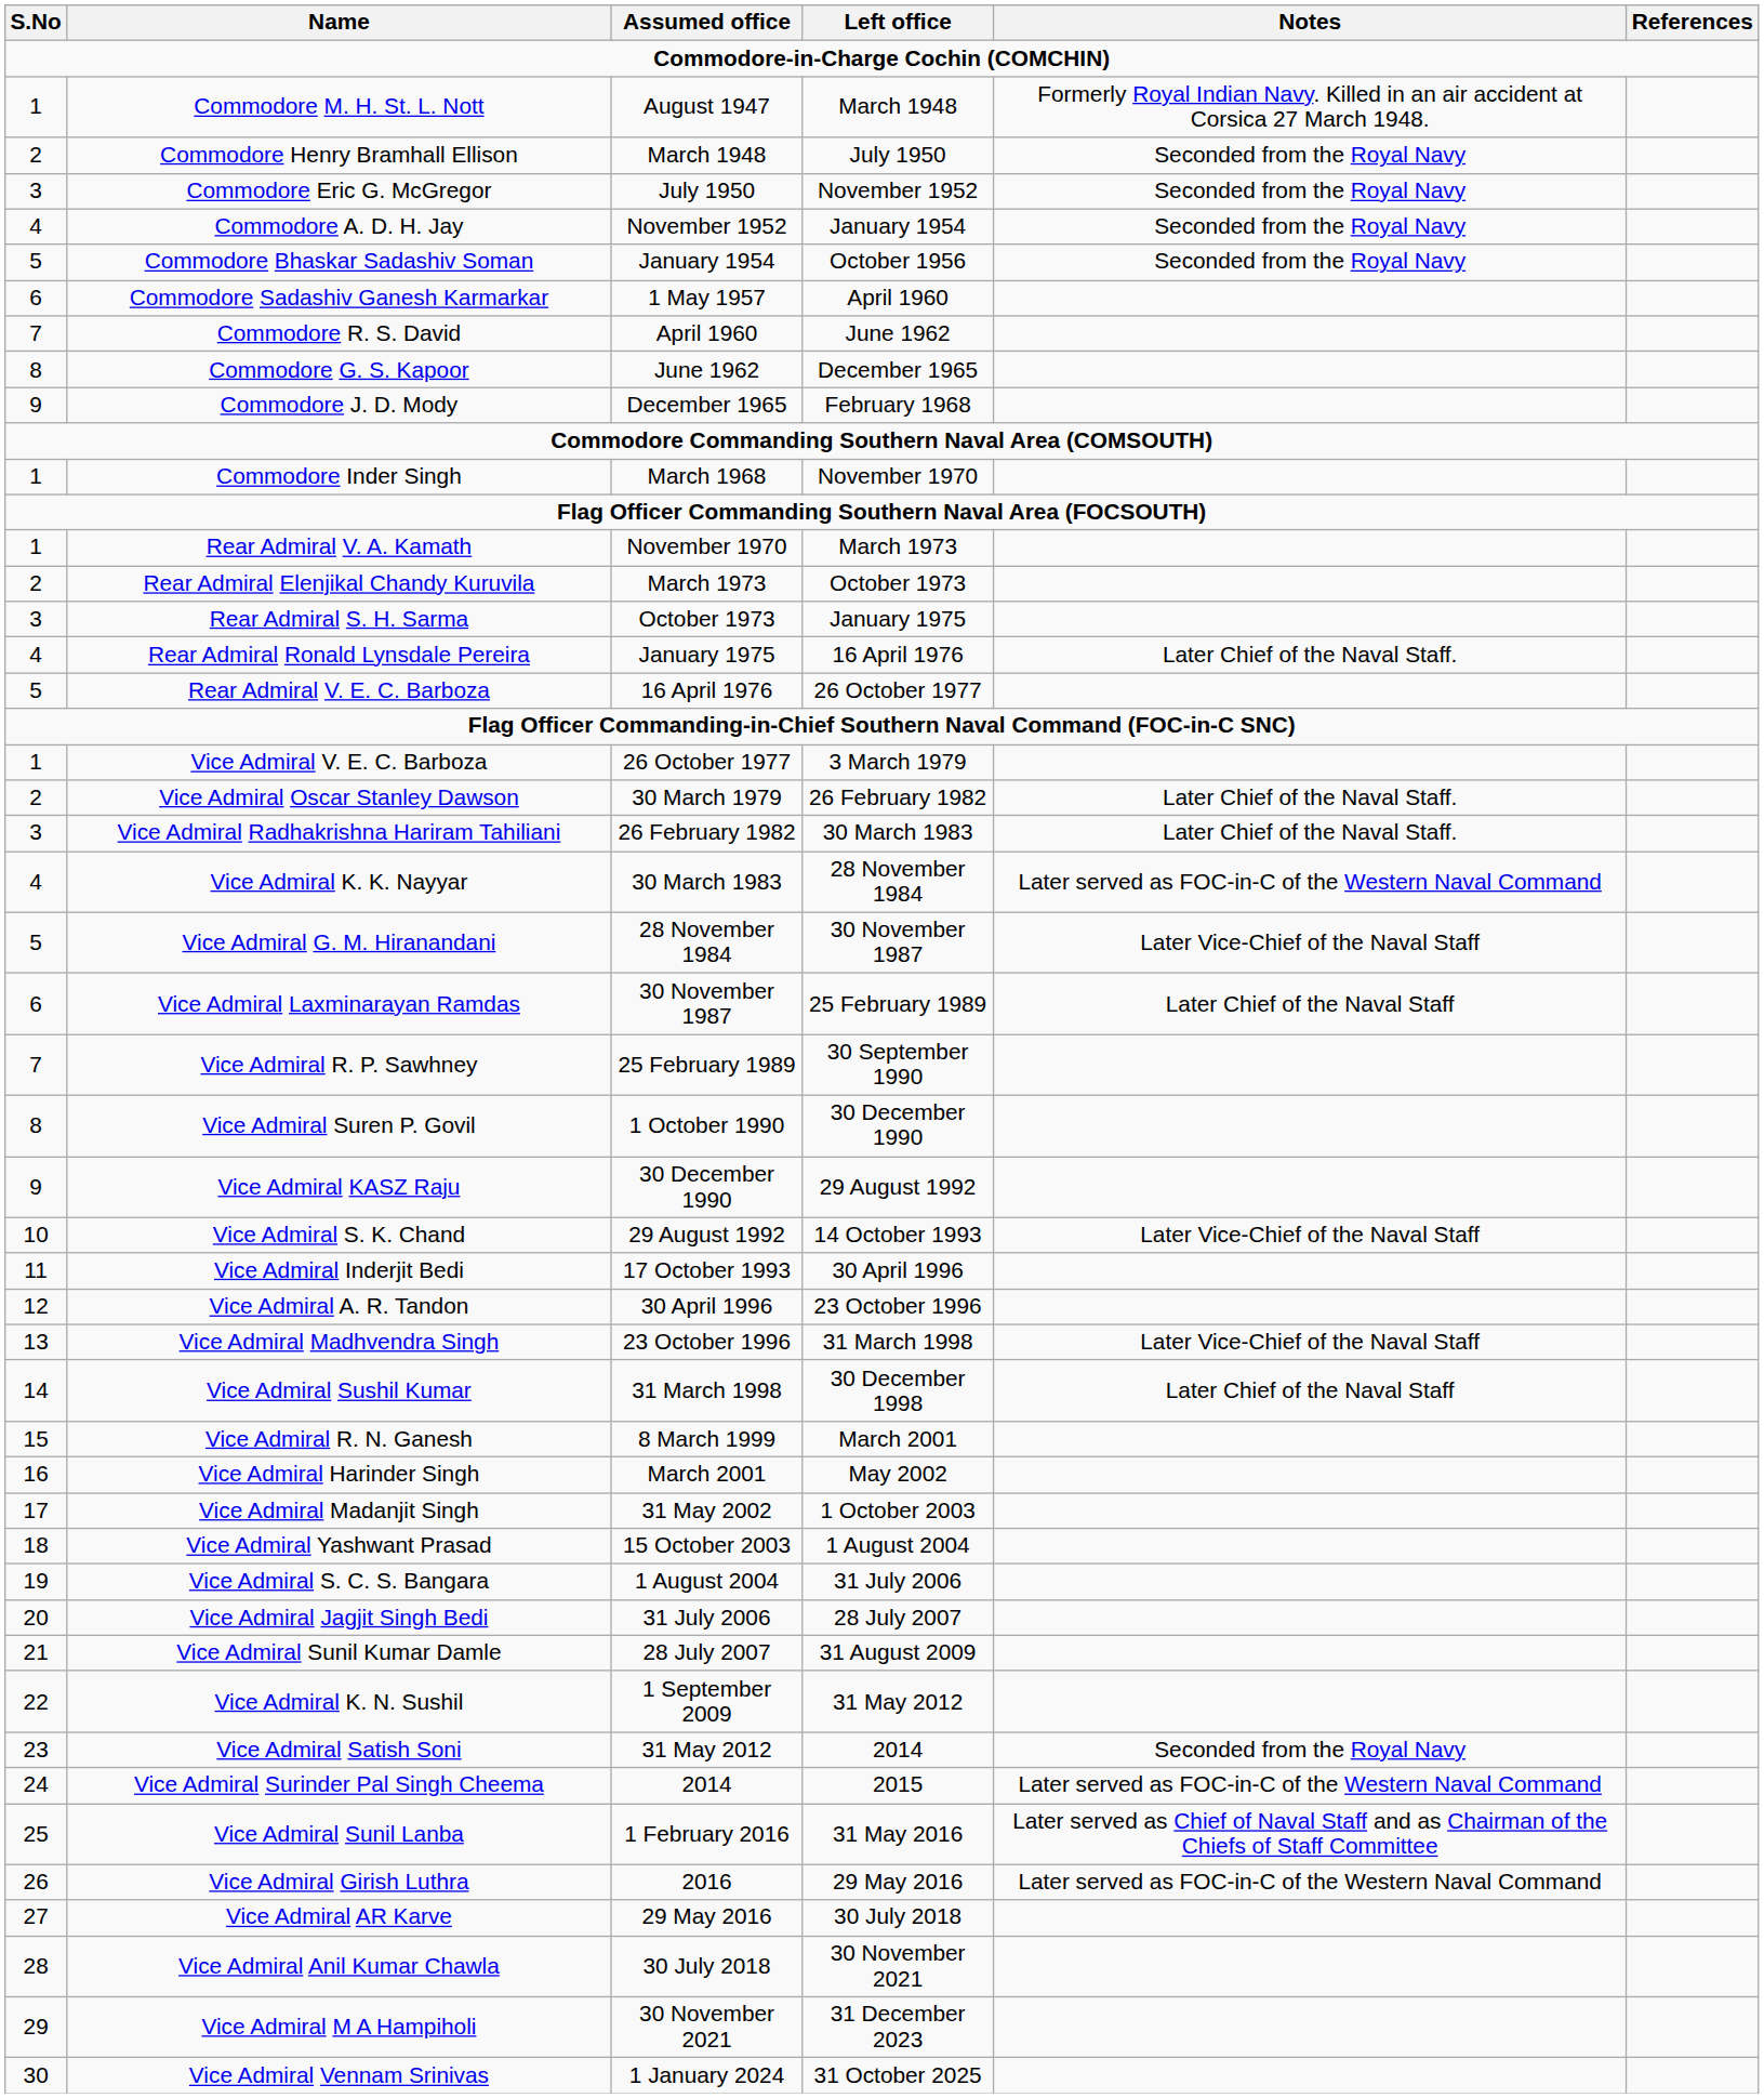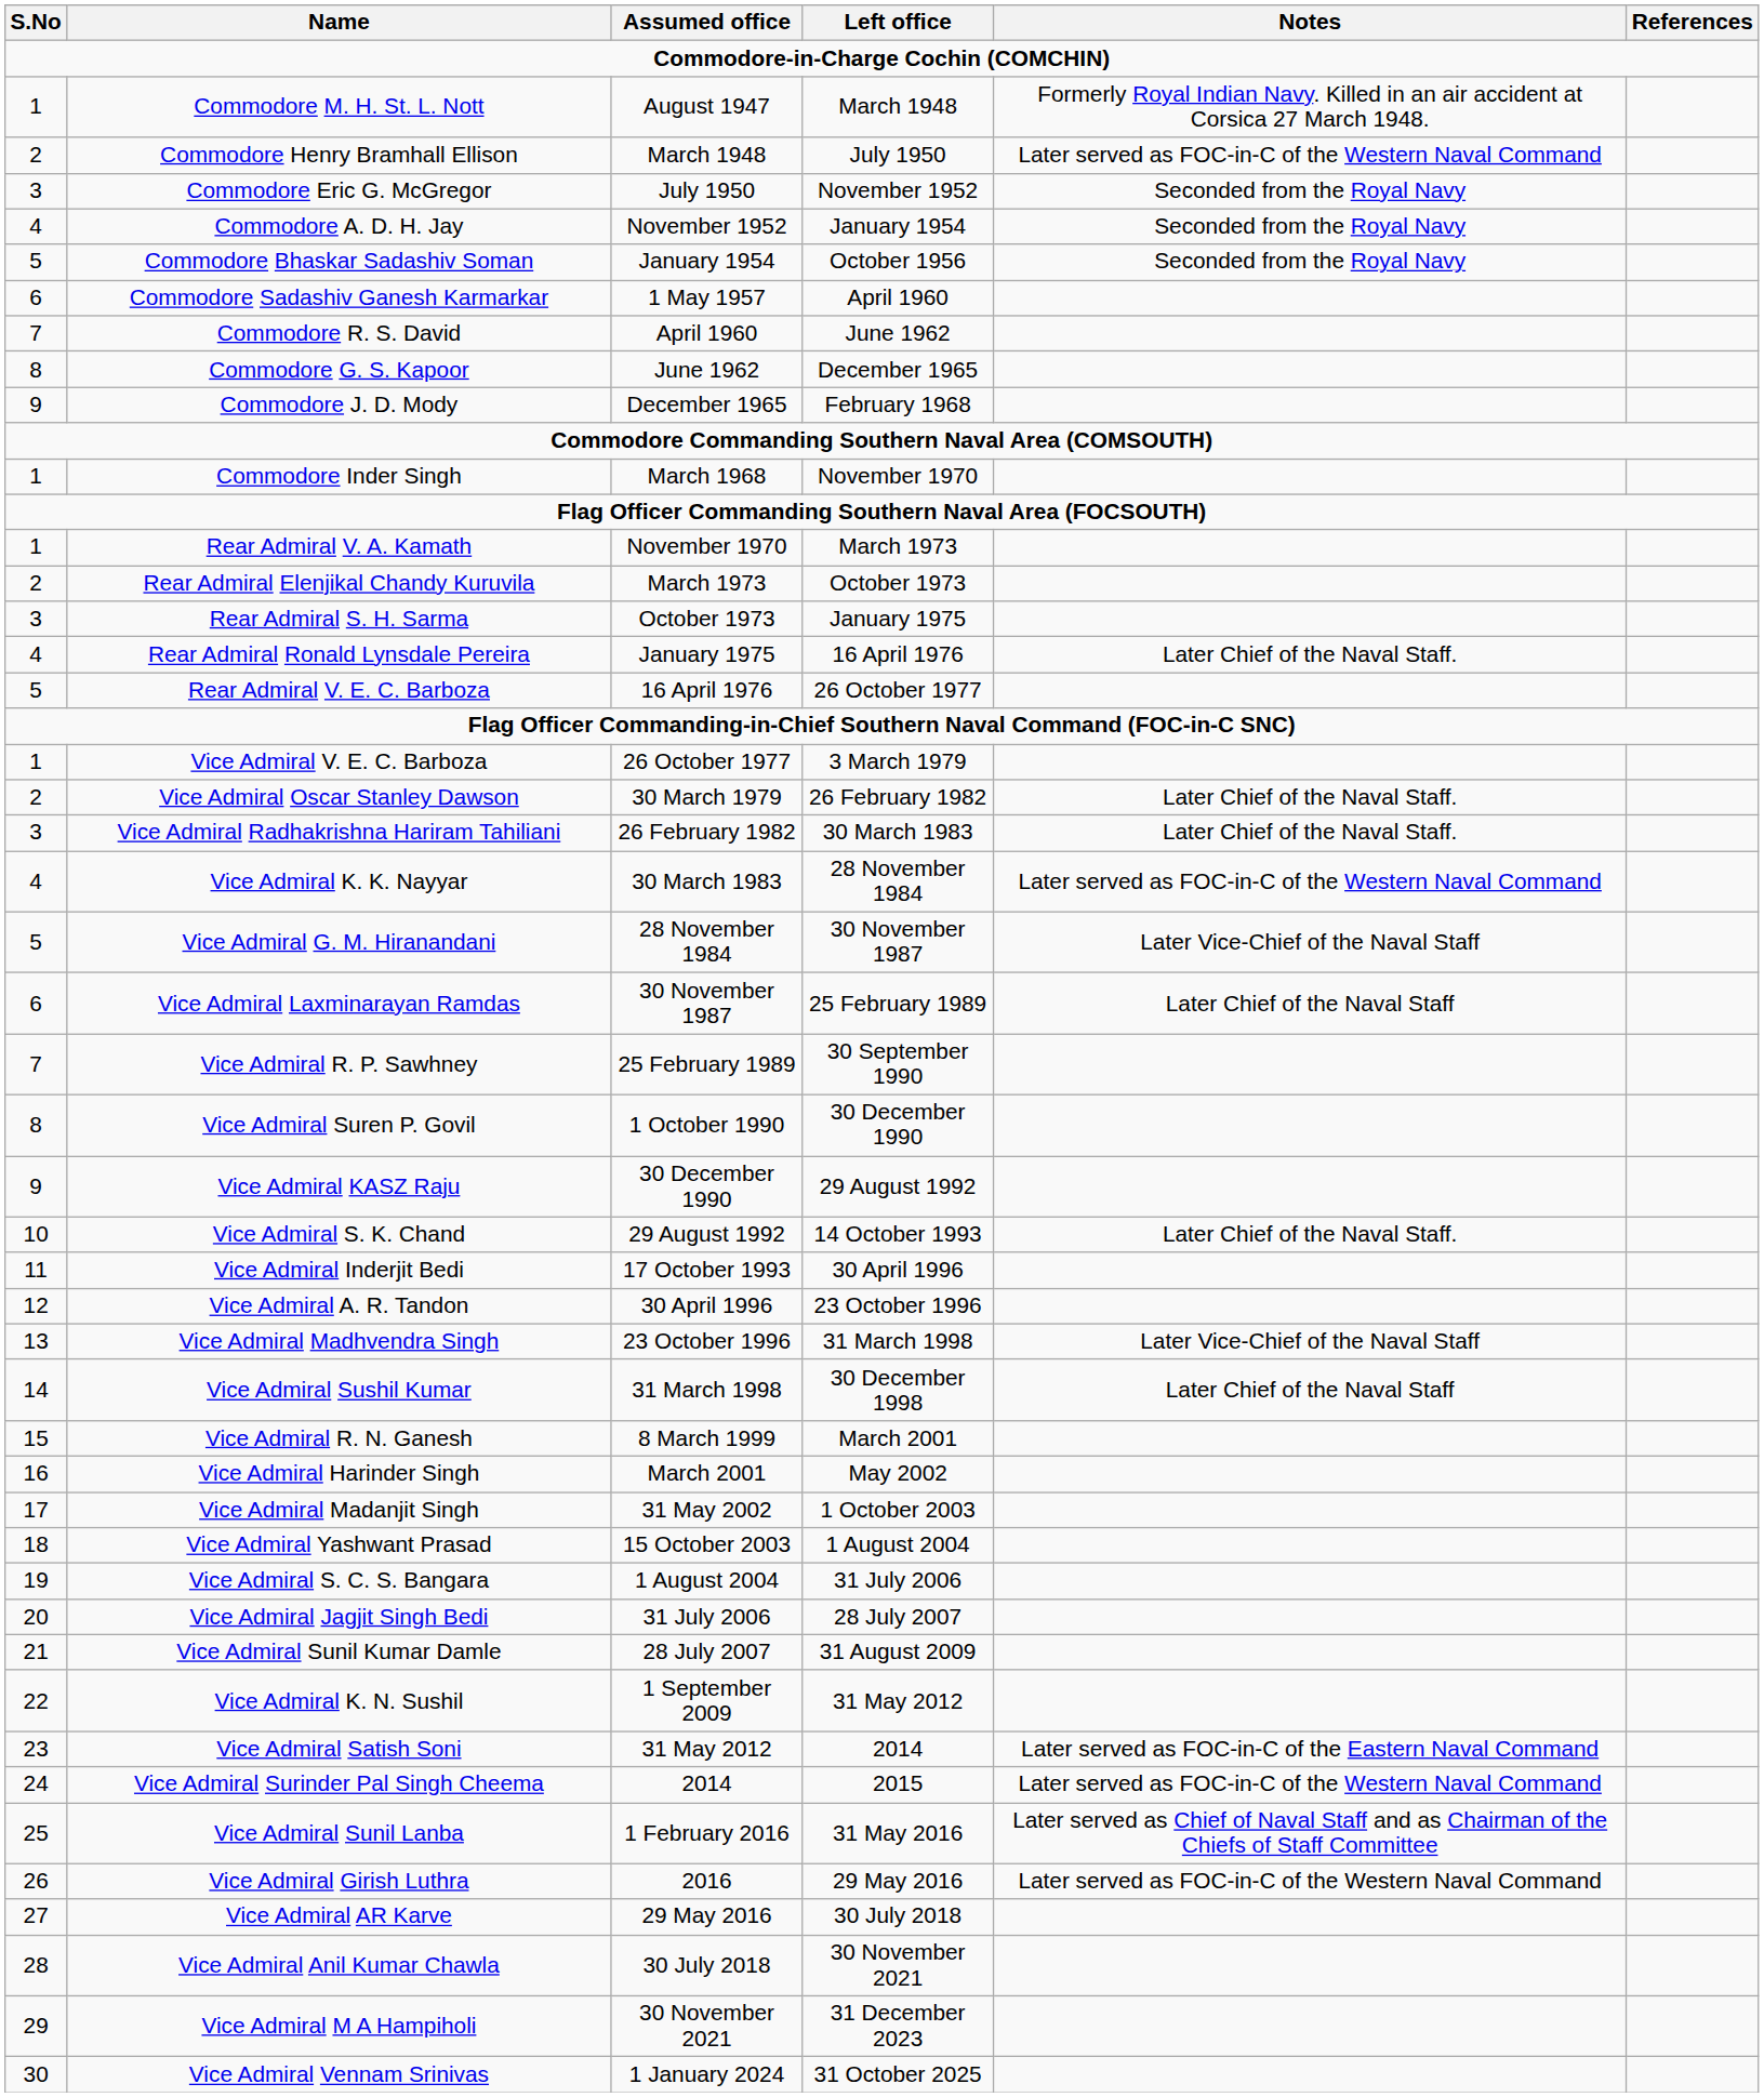 <table class="wikitable sortable" style="text-align:center">
 <tr style="background:#cccccc">
 <th scope="col" style="width: 20px;">S.No</th>
 <th scope="col" style="width: 500px;">Name</th>
 <th scope="col" style="width: 150px;">Assumed office</th>
 <th scope="col" style="width: 150px;">Left office</th>
 <th scope="col" style="width: 600px;">Notes</th>
 <th scope="col" style="width: 20px;">References</th>
 </tr>
 <tr>
 <td colspan="6"><strong>Commodore-in-Charge Cochin (COMCHIN)</strong></td>
 </tr>
 <tr>
 <td>1</td>
 <td><a href='#'>Commodore</a> <a href='#'>M. H. St. L. Nott</a> </td>
 <td>August 1947</td>
 <td>March 1948</td>
 <td>Formerly <a href='#'>Royal Indian Navy</a>. Killed in an air accident at Corsica 27 March 1948.</td>
 <td></td>
 </tr>
 <tr>
 <td>2</td>
 <td><a href='#'>Commodore</a> Henry Bramhall Ellison</td>
 <td>March 1948</td>
 <td>July 1950</td>
-<td>Seconded from the <a href='#'>Royal Navy</a></td>
+<td>Later served as FOC-in-C of the <a href='#'>Western Naval Command</a></td>
 <td></td>
 </tr>
 <tr>
 <td>3</td>
 <td><a href='#'>Commodore</a> Eric G. McGregor </td>
 <td>July 1950</td>
 <td>November 1952</td>
 <td>Seconded from the <a href='#'>Royal Navy</a></td>
 <td></td>
 </tr>
 <tr>
 <td>4</td>
 <td><a href='#'>Commodore</a> A. D. H. Jay </td>
 <td>November 1952</td>
 <td>January 1954</td>
 <td>Seconded from the <a href='#'>Royal Navy</a></td>
 <td></td>
 </tr>
 <tr>
 <td>5</td>
 <td><a href='#'>Commodore</a> <a href='#'>Bhaskar Sadashiv Soman</a></td>
 <td>January 1954</td>
 <td>October 1956</td>
 <td>Seconded from the <a href='#'>Royal Navy</a></td>
 <td></td>
 </tr>
 <tr>
 <td>6</td>
 <td><a href='#'>Commodore</a> <a href='#'>Sadashiv Ganesh Karmarkar</a> </td>
 <td>1 May 1957</td>
 <td>April 1960</td>
 <td></td>
 <td></td>
 </tr>
 <tr>
 <td>7</td>
 <td><a href='#'>Commodore</a> R. S. David</td>
 <td>April 1960</td>
 <td>June 1962</td>
 <td></td>
 <td></td>
 </tr>
 <tr>
 <td>8</td>
 <td><a href='#'>Commodore</a> <a href='#'>G. S. Kapoor</a></td>
 <td>June 1962</td>
 <td>December 1965</td>
 <td></td>
 <td></td>
 </tr>
 <tr>
 <td>9</td>
 <td><a href='#'>Commodore</a> J. D. Mody</td>
 <td>December 1965</td>
 <td>February 1968</td>
 <td></td>
 <td></td>
 </tr>
 <tr>
 <td colspan="6"><strong>Commodore Commanding Southern Naval Area (COMSOUTH)</strong></td>
 </tr>
 <tr>
 <td>1</td>
 <td><a href='#'>Commodore</a> Inder Singh</td>
 <td>March 1968</td>
 <td>November 1970</td>
 <td></td>
 <td></td>
 </tr>
 <tr>
 <td colspan="6"><strong>Flag Officer Commanding Southern Naval Area (FOCSOUTH)</strong></td>
 </tr>
 <tr>
 <td>1</td>
 <td><a href='#'>Rear Admiral</a> <a href='#'>V. A. Kamath</a> </td>
 <td>November 1970</td>
 <td>March 1973</td>
 <td></td>
 <td></td>
 </tr>
 <tr>
 <td>2</td>
 <td><a href='#'>Rear Admiral</a> <a href='#'>Elenjikal Chandy Kuruvila</a> </td>
 <td>March 1973</td>
 <td>October 1973</td>
 <td></td>
 <td></td>
 </tr>
 <tr>
 <td>3</td>
 <td><a href='#'>Rear Admiral</a> <a href='#'>S. H. Sarma</a> </td>
 <td>October 1973</td>
 <td>January 1975</td>
 <td></td>
 <td></td>
 </tr>
 <tr>
 <td>4</td>
 <td><a href='#'>Rear Admiral</a> <a href='#'>Ronald Lynsdale Pereira</a> </td>
 <td>January 1975</td>
 <td>16 April 1976</td>
 <td>Later Chief of the Naval Staff.</td>
 <td></td>
 </tr>
 <tr>
 <td>5</td>
 <td><a href='#'>Rear Admiral</a> <a href='#'>V. E. C. Barboza</a> </td>
 <td>16 April 1976</td>
 <td>26 October 1977</td>
 <td></td>
 <td></td>
 </tr>
 <tr>
 <td colspan="6"><strong>Flag Officer Commanding-in-Chief Southern Naval Command (FOC-in-C SNC)</strong></td>
 </tr>
 <tr>
 <td>1</td>
 <td><a href='#'>Vice Admiral</a> V. E. C. Barboza </td>
 <td>26 October 1977</td>
 <td>3 March 1979</td>
 <td></td>
 <td></td>
 </tr>
 <tr>
 <td>2</td>
 <td><a href='#'>Vice Admiral</a> <a href='#'>Oscar Stanley Dawson</a> </td>
 <td>30 March 1979</td>
 <td>26 February 1982</td>
 <td>Later Chief of the Naval Staff.</td>
 <td></td>
 </tr>
 <tr>
 <td>3</td>
 <td><a href='#'>Vice Admiral</a> <a href='#'>Radhakrishna Hariram Tahiliani</a> </td>
 <td>26 February 1982</td>
 <td>30 March 1983</td>
 <td>Later Chief of the Naval Staff.</td>
 <td></td>
 </tr>
 <tr>
 <td>4</td>
 <td><a href='#'>Vice Admiral</a> K. K. Nayyar </td>
 <td>30 March 1983</td>
 <td>28 November 1984</td>
 <td>Later served as FOC-in-C of the <a href='#'>Western Naval Command</a></td>
 <td></td>
 </tr>
 <tr>
 <td>5</td>
 <td><a href='#'>Vice Admiral</a> <a href='#'>G. M. Hiranandani</a> </td>
 <td>28 November 1984</td>
 <td>30 November 1987</td>
 <td>Later Vice-Chief of the Naval Staff</td>
 <td></td>
 </tr>
 <tr>
 <td>6</td>
 <td><a href='#'>Vice Admiral</a> <a href='#'>Laxminarayan Ramdas</a> </td>
 <td>30 November 1987</td>
 <td>25 February 1989</td>
 <td>Later Chief of the Naval Staff</td>
 <td></td>
 </tr>
 <tr>
 <td>7</td>
 <td><a href='#'>Vice Admiral</a> R. P. Sawhney </td>
 <td>25 February 1989</td>
 <td>30 September 1990</td>
 <td></td>
 <td></td>
 </tr>
 <tr>
 <td>8</td>
 <td><a href='#'>Vice Admiral</a> Suren P. Govil </td>
 <td>1 October 1990</td>
 <td>30 December 1990</td>
 <td></td>
 <td></td>
 </tr>
 <tr>
 <td>9</td>
 <td><a href='#'>Vice Admiral</a> <a href='#'>KASZ Raju</a> </td>
 <td>30 December 1990</td>
 <td>29 August 1992</td>
 <td></td>
 <td></td>
 </tr>
 <tr>
 <td>10</td>
 <td><a href='#'>Vice Admiral</a> S. K. Chand </td>
 <td>29 August 1992</td>
 <td>14 October 1993</td>
-<td>Later Vice-Chief of the Naval Staff</td>
+<td>Later Chief of the Naval Staff.</td>
 <td></td>
 </tr>
 <tr>
 <td>11</td>
 <td><a href='#'>Vice Admiral</a> Inderjit Bedi </td>
 <td>17 October 1993</td>
 <td>30 April 1996</td>
 <td></td>
 <td></td>
 </tr>
 <tr>
 <td>12</td>
 <td><a href='#'>Vice Admiral</a> A. R. Tandon </td>
 <td>30 April 1996</td>
 <td>23 October 1996</td>
 <td></td>
 <td></td>
 </tr>
 <tr>
 <td>13</td>
 <td><a href='#'>Vice Admiral</a> <a href='#'>Madhvendra Singh</a> </td>
 <td>23 October 1996</td>
 <td>31 March 1998</td>
 <td>Later Vice-Chief of the Naval Staff</td>
 <td></td>
 </tr>
 <tr>
 <td>14</td>
 <td><a href='#'>Vice Admiral</a> <a href='#'>Sushil Kumar</a> </td>
 <td>31 March 1998</td>
 <td>30 December 1998</td>
 <td>Later Chief of the Naval Staff</td>
 <td></td>
 </tr>
 <tr>
 <td>15</td>
 <td><a href='#'>Vice Admiral</a> R. N. Ganesh </td>
 <td>8 March 1999</td>
 <td>March 2001</td>
 <td></td>
 <td></td>
 </tr>
 <tr>
 <td>16</td>
 <td><a href='#'>Vice Admiral</a> Harinder Singh </td>
 <td>March 2001</td>
 <td>May 2002</td>
 <td></td>
 <td></td>
 </tr>
 <tr>
 <td>17</td>
 <td><a href='#'>Vice Admiral</a> Madanjit Singh </td>
 <td>31 May 2002</td>
 <td>1 October 2003</td>
 <td></td>
 <td></td>
 </tr>
 <tr>
 <td>18</td>
 <td><a href='#'>Vice Admiral</a> Yashwant Prasad </td>
 <td>15 October 2003</td>
 <td>1 August 2004</td>
 <td></td>
 <td></td>
 </tr>
 <tr>
 <td>19</td>
 <td><a href='#'>Vice Admiral</a> S. C. S. Bangara </td>
 <td>1 August 2004</td>
 <td>31 July 2006</td>
 <td></td>
 <td></td>
 </tr>
 <tr>
 <td>20</td>
 <td><a href='#'>Vice Admiral</a> <a href='#'>Jagjit Singh Bedi</a> </td>
 <td>31 July 2006</td>
 <td>28 July 2007</td>
 <td></td>
 <td></td>
 </tr>
 <tr>
 <td>21</td>
 <td><a href='#'>Vice Admiral</a> Sunil Kumar Damle </td>
 <td>28 July 2007</td>
 <td>31 August 2009</td>
 <td></td>
 <td></td>
 </tr>
 <tr>
 <td>22</td>
 <td><a href='#'>Vice Admiral</a> K. N. Sushil </td>
 <td>1 September 2009</td>
 <td>31 May 2012</td>
 <td></td>
 <td></td>
 </tr>
 <tr>
 <td>23</td>
 <td><a href='#'>Vice Admiral</a> <a href='#'>Satish Soni</a> </td>
 <td>31 May 2012</td>
 <td>2014</td>
-<td>Seconded from the <a href='#'>Royal Navy</a></td>
+<td>Later served as FOC-in-C of the <a href='#'>Eastern Naval Command</a></td>
 <td></td>
 </tr>
 <tr>
 <td>24</td>
 <td><a href='#'>Vice Admiral</a> <a href='#'>Surinder Pal Singh Cheema</a> </td>
 <td>2014</td>
 <td>2015</td>
 <td>Later served as FOC-in-C of the <a href='#'>Western Naval Command</a></td>
 <td></td>
 </tr>
 <tr>
 <td>25</td>
 <td><a href='#'>Vice Admiral</a> <a href='#'>Sunil Lanba</a> </td>
 <td>1 February 2016</td>
 <td>31 May 2016</td>
 <td>Later served as <a href='#'>Chief of Naval Staff</a> and as <a href='#'>Chairman of the Chiefs of Staff Committee</a></td>
 <td></td>
 </tr>
 <tr>
 <td>26</td>
 <td><a href='#'>Vice Admiral</a> <a href='#'>Girish Luthra</a> </td>
 <td>2016</td>
 <td>29 May 2016</td>
 <td>Later served as FOC-in-C of the Western Naval Command</td>
 <td></td>
 </tr>
 <tr>
 <td>27</td>
 <td><a href='#'>Vice Admiral</a> <a href='#'>AR Karve</a> </td>
 <td>29 May 2016</td>
 <td>30 July 2018</td>
 <td></td>
 <td></td>
 </tr>
 <tr>
 <td>28</td>
 <td><a href='#'>Vice Admiral</a> <a href='#'>Anil Kumar Chawla</a> </td>
 <td>30 July 2018</td>
 <td>30 November 2021</td>
 <td></td>
 <td></td>
 </tr>
 <tr>
 <td>29</td>
 <td><a href='#'>Vice Admiral</a> <a href='#'>M A Hampiholi</a> </td>
 <td>30 November 2021</td>
 <td>31 December 2023</td>
 <td></td>
 <td></td>
 </tr>
 <tr>
 <td>30</td>
 <td><a href='#'>Vice Admiral</a> <a href='#'>Vennam Srinivas</a> </td>
 <td>1 January 2024</td>
 <td>31 October 2025</td>
 <td></td>
 <td></td>
 </tr>
 </table>
